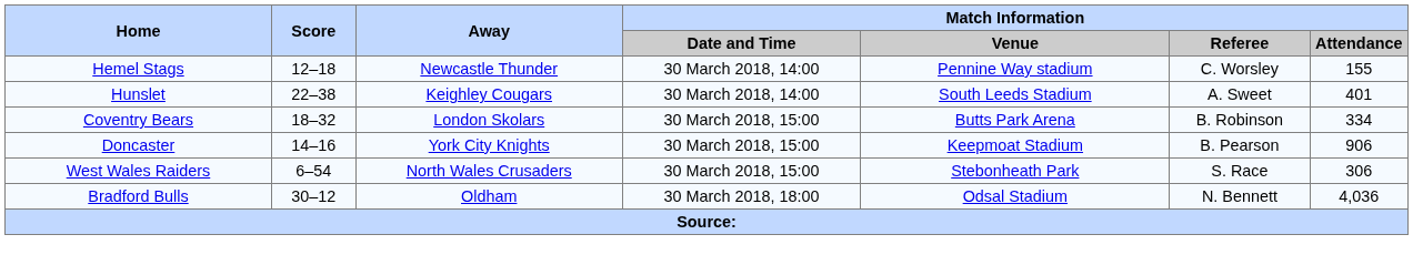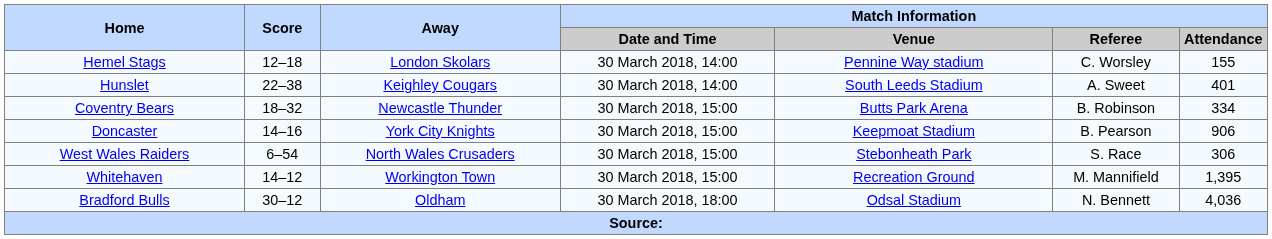 <table border=1 style="border-collapse:collapse; font-size:90%; text-align:center;" cellpadding=3 cellspacing=0 width=100%>
 <tr bgcolor=#C1D8FF>
 <th rowspan=2 width=19%>Home</th>
 <th rowspan=2 width=6%>Score</th>
 <th rowspan=2 width=19%>Away</th>
 <th colspan=4>Match Information</th>
 </tr>
 <tr bgcolor=#CCCCCC>
 <th width=17%>Date and Time</th>
 <th width=22%>Venue</th>
 <th width=10%>Referee</th>
 <th width=7%>Attendance</th>
 </tr>
 <tr bgcolor=#F5FAFF>
 <td> <a href='#'>Hemel Stags</a></td>
 <td>12–18</td>
-<td> <a href='#'>Newcastle Thunder</a></td>
+<td> <a href='#'>London Skolars</a></td>
 <td>30 March 2018, 14:00</td>
 <td><a href='#'>Pennine Way stadium</a></td>
 <td>C. Worsley</td>
 <td>155</td>
 </tr>
 <tr bgcolor=#F5FAFF>
 <td> <a href='#'>Hunslet</a></td>
 <td>22–38</td>
 <td> <a href='#'>Keighley Cougars</a></td>
 <td>30 March 2018, 14:00</td>
 <td><a href='#'>South Leeds Stadium</a></td>
 <td>A. Sweet</td>
 <td>401</td>
 </tr>
 <tr bgcolor=#F5FAFF>
 <td> <a href='#'>Coventry Bears</a></td>
 <td>18–32</td>
-<td> <a href='#'>London Skolars</a></td>
+<td> <a href='#'>Newcastle Thunder</a></td>
 <td>30 March 2018, 15:00</td>
 <td><a href='#'>Butts Park Arena</a></td>
 <td>B. Robinson</td>
 <td>334</td>
 </tr>
 <tr bgcolor=#F5FAFF>
 <td> <a href='#'>Doncaster</a></td>
 <td>14–16</td>
 <td> <a href='#'>York City Knights</a></td>
 <td>30 March 2018, 15:00</td>
 <td><a href='#'>Keepmoat Stadium</a></td>
 <td>B. Pearson</td>
 <td>906</td>
 </tr>
 <tr bgcolor=#F5FAFF>
 <td> <a href='#'>West Wales Raiders</a></td>
 <td>6–54</td>
 <td> <a href='#'>North Wales Crusaders</a></td>
 <td>30 March 2018, 15:00</td>
 <td><a href='#'>Stebonheath Park</a></td>
 <td>S. Race</td>
 <td>306</td>
 </tr>
 <tr bgcolor=#F5FAFF>
+<td> <a href='#'>Whitehaven</a></td>
+<td>14–12</td>
+<td> <a href='#'>Workington Town</a></td>
+<td>30 March 2018, 15:00</td>
+<td><a href='#'>Recreation Ground</a></td>
+<td>M. Mannifield</td>
+<td>1,395</td>
+</tr>
+<tr bgcolor=#F5FAFF>
 <td> <a href='#'>Bradford Bulls</a></td>
 <td>30–12</td>
 <td> <a href='#'>Oldham</a></td>
 <td>30 March 2018, 18:00</td>
 <td><a href='#'>Odsal Stadium</a></td>
 <td>N. Bennett</td>
 <td>4,036</td>
 </tr>
 <tr bgcolor=#C1D8FF>
 <th colspan=7>Source:</th>
 </tr>
 </table>
